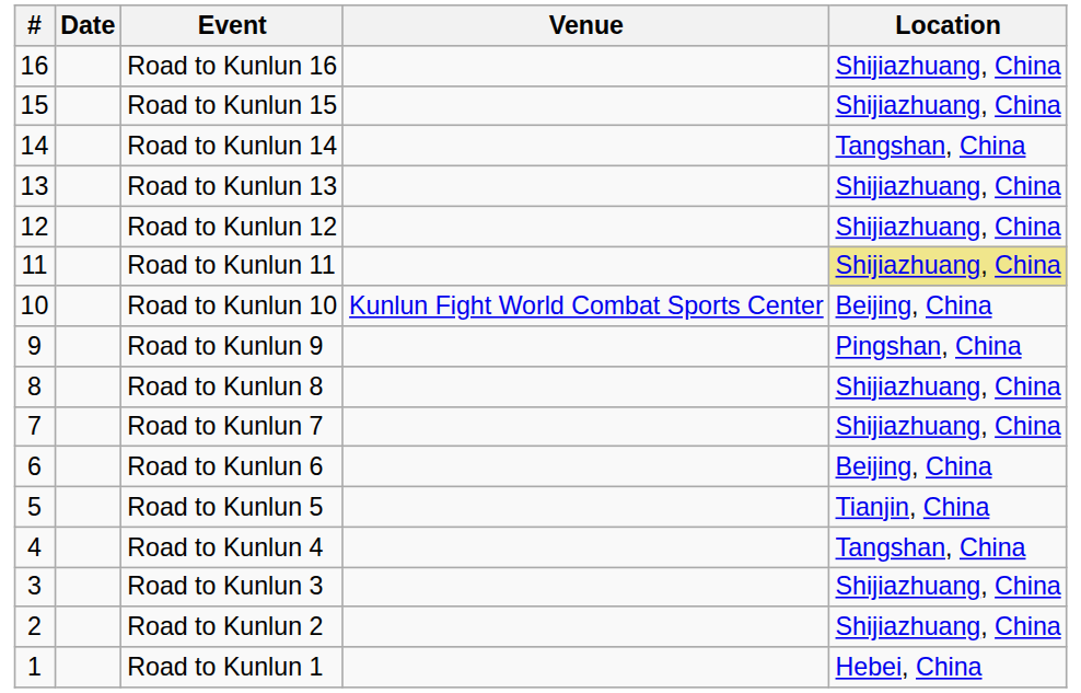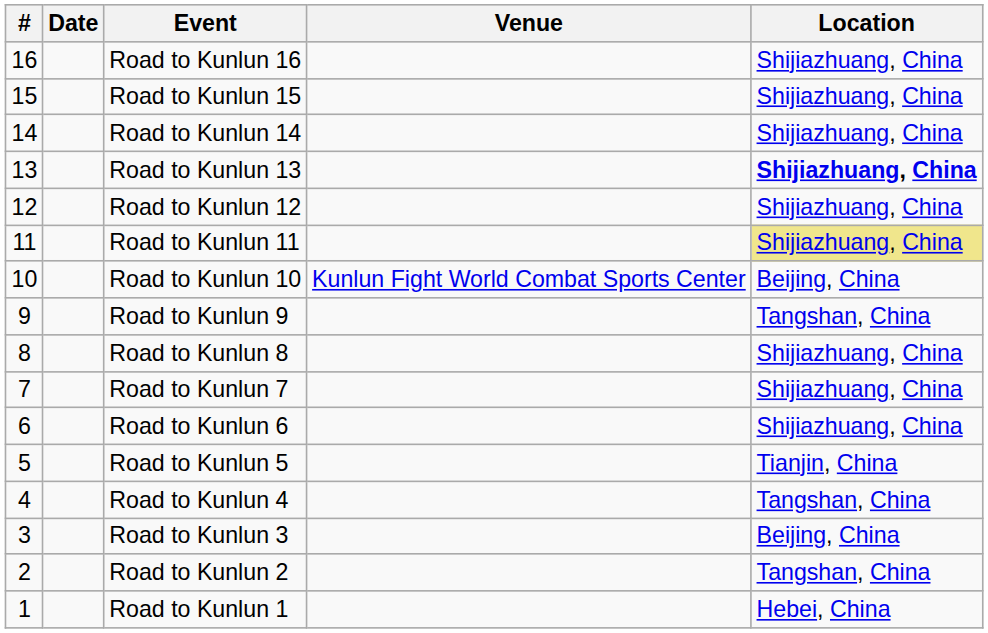 <table class="sortable wikitable succession-box" style="margin:1.0em auto; font-size:90%;">
 <tr>
 <th scope="col">#</th>
 <th scope="col">Date</th>
 <th scope="col">Event</th>
 <th scope="col">Venue</th>
 <th scope="col">Location</th>
 </tr>
 <tr>
 <td style="text-align:center">16</td>
 <td></td>
 <td>Road to Kunlun 16</td>
 <td></td>
 <td> <a href='#'>Shijiazhuang</a>, <a href='#'>China</a></td>
 </tr>
 <tr>
 <td style="text-align:center">15</td>
 <td></td>
 <td>Road to Kunlun 15</td>
 <td></td>
 <td> <a href='#'>Shijiazhuang</a>, <a href='#'>China</a></td>
 </tr>
 <tr>
 <td style="text-align:center">14</td>
 <td></td>
 <td>Road to Kunlun 14</td>
 <td></td>
-<td> <a href='#'>Tangshan</a>, <a href='#'>China</a></td>
+<td> <a href='#'>Shijiazhuang</a>, <a href='#'>China</a></td>
 </tr>
 <tr>
 <td style="text-align:center">13</td>
 <td></td>
 <td>Road to Kunlun 13</td>
 <td></td>
-<td> <a href='#'>Shijiazhuang</a>, <a href='#'>China</a></td>
+<td><strong> <a href='#'>Shijiazhuang</a>, <a href='#'>China</a></strong></td>
 </tr>
 <tr>
 <td style="text-align:center">12</td>
 <td></td>
 <td>Road to Kunlun 12</td>
 <td></td>
 <td> <a href='#'>Shijiazhuang</a>, <a href='#'>China</a></td>
 </tr>
 <tr>
 <td style="text-align:center">11</td>
 <td></td>
 <td>Road to Kunlun 11</td>
 <td></td>
 <td style="background: khaki;"> <a href='#'>Shijiazhuang</a>, <a href='#'>China</a></td>
 </tr>
 <tr>
 <td style="text-align:center">10</td>
 <td></td>
 <td>Road to Kunlun 10</td>
 <td><a href='#'>Kunlun Fight World Combat Sports Center</a></td>
 <td> <a href='#'>Beijing</a>, <a href='#'>China</a></td>
 </tr>
 <tr>
 <td style="text-align:center">9</td>
 <td></td>
 <td>Road to Kunlun 9</td>
 <td></td>
-<td> <a href='#'>Pingshan</a>, <a href='#'>China</a></td>
+<td> <a href='#'>Tangshan</a>, <a href='#'>China</a></td>
 </tr>
 <tr>
 <td style="text-align:center">8</td>
 <td></td>
 <td>Road to Kunlun 8</td>
 <td></td>
 <td> <a href='#'>Shijiazhuang</a>, <a href='#'>China</a></td>
 </tr>
 <tr>
 <td style="text-align:center">7</td>
 <td></td>
 <td>Road to Kunlun 7</td>
 <td></td>
 <td> <a href='#'>Shijiazhuang</a>, <a href='#'>China</a></td>
 </tr>
 <tr>
 <td style="text-align:center">6</td>
 <td></td>
 <td>Road to Kunlun 6</td>
 <td></td>
-<td> <a href='#'>Beijing</a>, <a href='#'>China</a></td>
+<td> <a href='#'>Shijiazhuang</a>, <a href='#'>China</a></td>
 </tr>
 <tr>
 <td style="text-align:center">5</td>
 <td></td>
 <td>Road to Kunlun 5</td>
 <td></td>
 <td> <a href='#'>Tianjin</a>, <a href='#'>China</a></td>
 </tr>
 <tr>
 <td style="text-align:center">4</td>
 <td></td>
 <td>Road to Kunlun 4</td>
 <td></td>
 <td> <a href='#'>Tangshan</a>, <a href='#'>China</a></td>
 </tr>
 <tr>
 <td style="text-align:center">3</td>
 <td></td>
 <td>Road to Kunlun 3</td>
 <td></td>
-<td> <a href='#'>Shijiazhuang</a>, <a href='#'>China</a></td>
+<td> <a href='#'>Beijing</a>, <a href='#'>China</a></td>
 </tr>
 <tr>
 <td style="text-align:center">2</td>
 <td></td>
 <td>Road to Kunlun 2</td>
 <td></td>
-<td> <a href='#'>Shijiazhuang</a>, <a href='#'>China</a></td>
+<td> <a href='#'>Tangshan</a>, <a href='#'>China</a></td>
 </tr>
 <tr>
 <td style="text-align:center">1</td>
 <td></td>
 <td>Road to Kunlun 1</td>
 <td></td>
 <td> <a href='#'>Hebei</a>, <a href='#'>China</a></td>
 </tr>
 </table>
